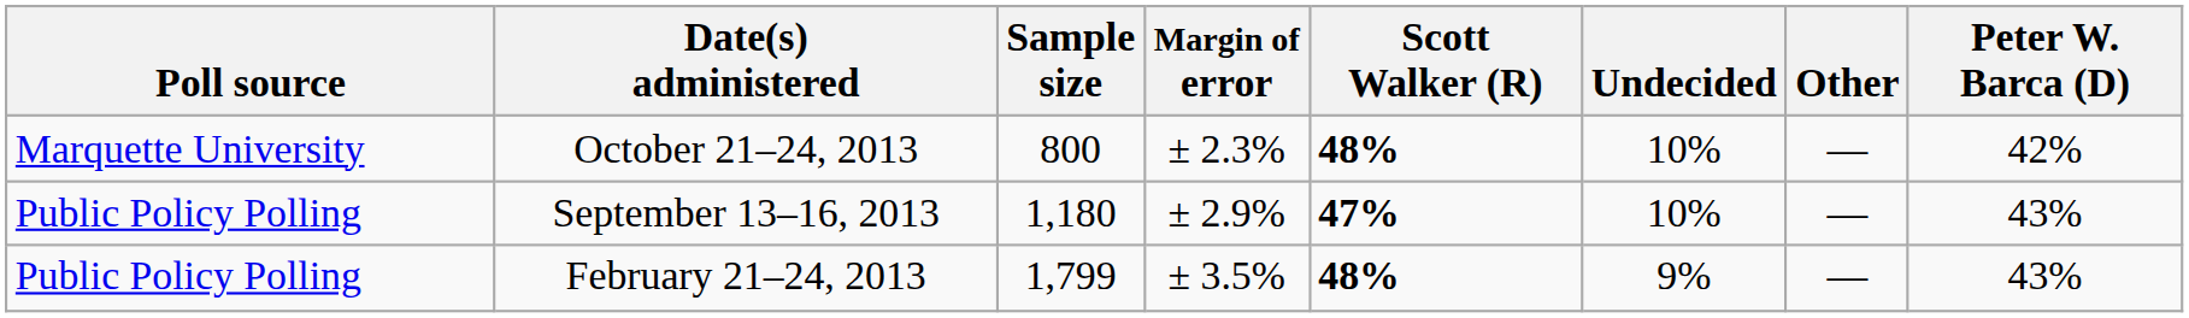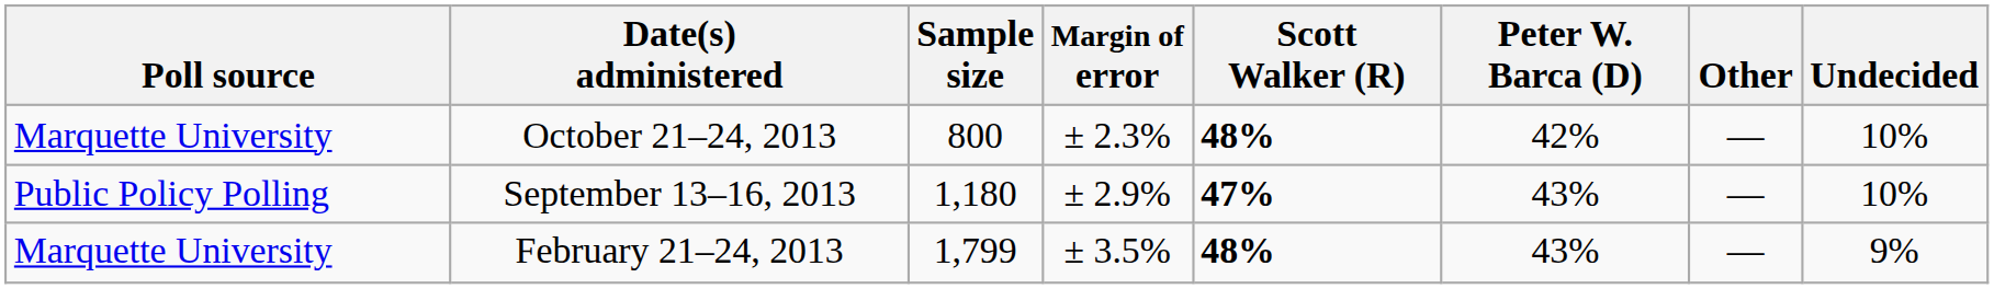 <table class="wikitable">
 <tr valign= bottom>
 <th style="width:185px;">Poll source</th>
 <th style="width:190px;">Date(s)<br>administered</th>
 <th class=small>Sample<br>size</th>
 <th><small>Margin of</small><br>error</th>
 <th style="width:100px;">Scott<br>Walker (R)</th>
+<th style="width:100px;">Peter W.<br>Barca (D)</th>
+<th style="width:40px;">Other</th>
 <th style="width:40px;">Undecided</th>
-<th style="width:40px;">Other</th>
-<th style="width:100px;">Peter W.<br>Barca (D)</th>
 </tr>
 <tr>
 <td><a href='#'>Marquette University</a></td>
 <td align=center>October 21–24, 2013</td>
 <td align=center>800</td>
 <td align=center>± 2.3%</td>
 <td><strong>48%</strong></td>
+<td align=center>42%</td>
+<td align=center>—</td>
 <td align=center>10%</td>
-<td align=center>—</td>
-<td align=center>42%</td>
 </tr>
 <tr>
 <td><a href='#'>Public Policy Polling</a></td>
 <td align=center>September 13–16, 2013</td>
 <td align=center>1,180</td>
 <td align=center>± 2.9%</td>
 <td><strong>47%</strong></td>
+<td align=center>43%</td>
+<td align=center>—</td>
 <td align=center>10%</td>
-<td align=center>—</td>
-<td align=center>43%</td>
 </tr>
 <tr>
-<td><a href='#'>Public Policy Polling</a></td>
+<td><a href='#'>Marquette University</a></td>
 <td align=center>February 21–24, 2013</td>
 <td align=center>1,799</td>
 <td align=center>± 3.5%</td>
 <td><strong>48%</strong></td>
+<td align=center>43%</td>
+<td align=center>—</td>
 <td align=center>9%</td>
-<td align=center>—</td>
-<td align=center>43%</td>
 </tr>
 </table>
